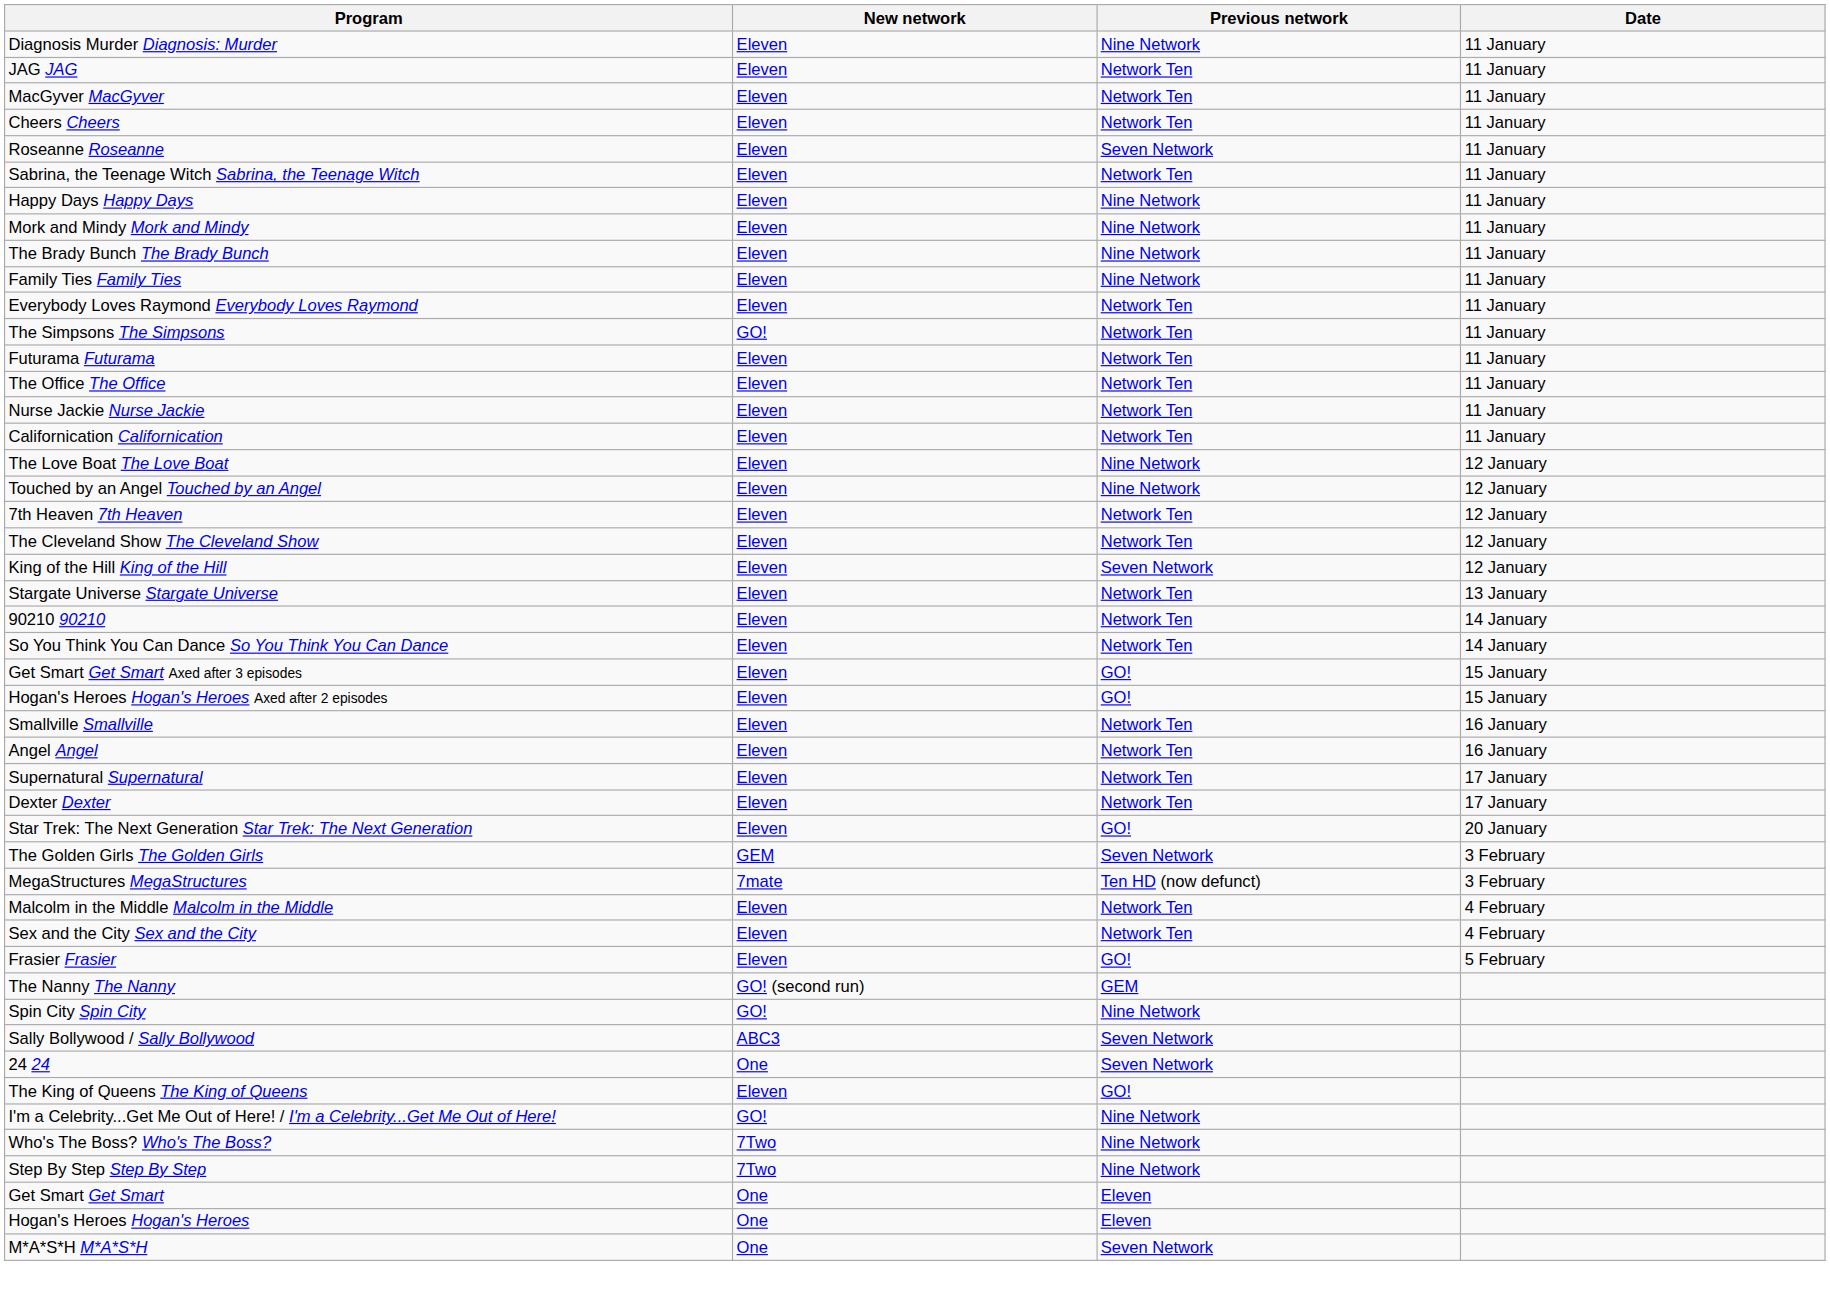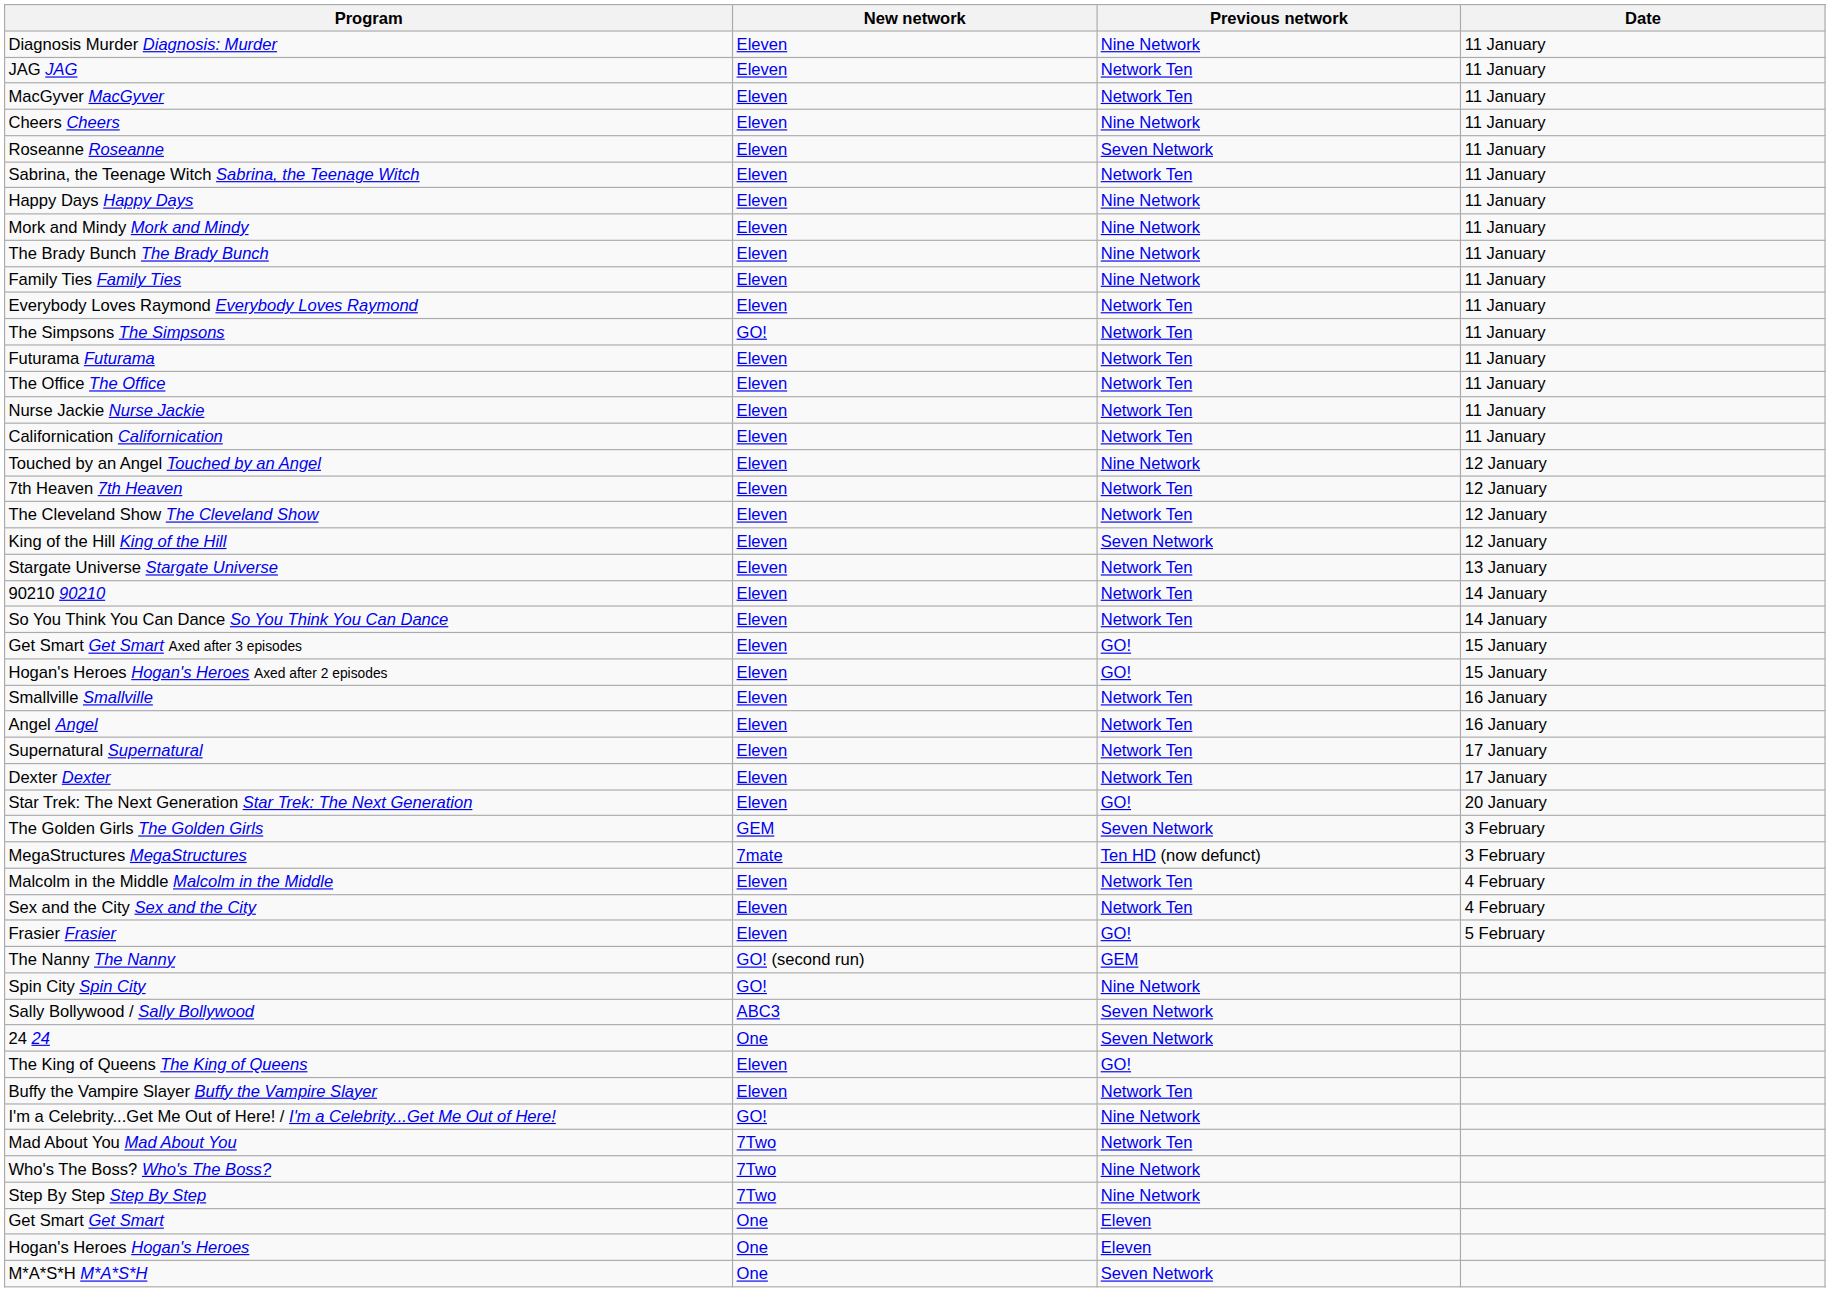 <table class="wikitable sortable" width="100%" style="font-size:90%;">
 <tr bgcolor="#efefef">
 <th width=40%>Program</th>
 <th width=20%>New network</th>
 <th width=20%>Previous network</th>
 <th width=20%>Date</th>
 </tr>
 <tr>
 <td><span>Diagnosis Murder</span>  <em><a href='#'>Diagnosis: Murder</a></em></td>
 <td><a href='#'>Eleven</a></td>
 <td><a href='#'>Nine Network</a></td>
 <td>11 January</td>
 </tr>
 <tr>
 <td><span>JAG</span>  <em><a href='#'>JAG</a></em></td>
 <td><a href='#'>Eleven</a></td>
 <td><a href='#'>Network Ten</a></td>
 <td>11 January</td>
 </tr>
 <tr>
 <td><span>MacGyver</span>  <em><a href='#'>MacGyver</a></em></td>
 <td><a href='#'>Eleven</a></td>
 <td><a href='#'>Network Ten</a></td>
 <td>11 January</td>
 </tr>
 <tr>
 <td><span>Cheers</span>  <em><a href='#'>Cheers</a></em></td>
 <td><a href='#'>Eleven</a></td>
-<td><a href='#'>Network Ten</a></td>
+<td><a href='#'>Nine Network</a></td>
 <td>11 January</td>
 </tr>
 <tr>
 <td><span>Roseanne</span>  <em><a href='#'>Roseanne</a></em></td>
 <td><a href='#'>Eleven</a></td>
 <td><a href='#'>Seven Network</a></td>
 <td>11 January</td>
 </tr>
 <tr>
 <td><span>Sabrina, the Teenage Witch</span>  <em><a href='#'>Sabrina, the Teenage Witch</a></em></td>
 <td><a href='#'>Eleven</a></td>
 <td><a href='#'>Network Ten</a></td>
 <td>11 January</td>
 </tr>
 <tr>
 <td><span>Happy Days</span>  <em><a href='#'>Happy Days</a></em></td>
 <td><a href='#'>Eleven</a></td>
 <td><a href='#'>Nine Network</a></td>
 <td>11 January</td>
 </tr>
 <tr>
 <td><span>Mork and Mindy</span>  <em><a href='#'>Mork and Mindy</a></em></td>
 <td><a href='#'>Eleven</a></td>
 <td><a href='#'>Nine Network</a></td>
 <td>11 January</td>
 </tr>
 <tr>
 <td><span>The Brady Bunch</span>  <em><a href='#'>The Brady Bunch</a></em></td>
 <td><a href='#'>Eleven</a></td>
 <td><a href='#'>Nine Network</a></td>
 <td>11 January</td>
 </tr>
 <tr>
 <td><span>Family Ties</span>  <em><a href='#'>Family Ties</a></em></td>
 <td><a href='#'>Eleven</a></td>
 <td><a href='#'>Nine Network</a></td>
 <td>11 January</td>
 </tr>
 <tr>
 <td><span>Everybody Loves Raymond</span>  <em><a href='#'>Everybody Loves Raymond</a></em></td>
 <td><a href='#'>Eleven</a></td>
 <td><a href='#'>Network Ten</a></td>
 <td>11 January</td>
 </tr>
 <tr>
 <td><span>The Simpsons</span>  <em><a href='#'>The Simpsons</a></em></td>
 <td><a href='#'>GO!</a></td>
 <td><a href='#'>Network Ten</a></td>
 <td>11 January</td>
 </tr>
 <tr>
 <td><span>Futurama</span>  <em><a href='#'>Futurama</a></em></td>
 <td><a href='#'>Eleven</a></td>
 <td><a href='#'>Network Ten</a></td>
 <td>11 January</td>
 </tr>
 <tr>
 <td><span>The Office</span>  <em><a href='#'>The Office</a></em></td>
 <td><a href='#'>Eleven</a></td>
 <td><a href='#'>Network Ten</a></td>
 <td>11 January</td>
 </tr>
 <tr>
 <td><span>Nurse Jackie</span>  <em><a href='#'>Nurse Jackie</a></em></td>
 <td><a href='#'>Eleven</a></td>
 <td><a href='#'>Network Ten</a></td>
 <td>11 January</td>
 </tr>
 <tr>
 <td><span>Californication</span>  <em><a href='#'>Californication</a></em></td>
 <td><a href='#'>Eleven</a></td>
 <td><a href='#'>Network Ten</a></td>
 <td>11 January</td>
-</tr>
-<tr>
-<td><span>The Love Boat</span>  <em><a href='#'>The Love Boat</a></em></td>
-<td><a href='#'>Eleven</a></td>
-<td><a href='#'>Nine Network</a></td>
-<td>12 January</td>
 </tr>
 <tr>
 <td><span>Touched by an Angel</span>  <em><a href='#'>Touched by an Angel</a></em></td>
 <td><a href='#'>Eleven</a></td>
 <td><a href='#'>Nine Network</a></td>
 <td>12 January</td>
 </tr>
 <tr>
 <td><span>7th Heaven</span>  <em><a href='#'>7th Heaven</a></em></td>
 <td><a href='#'>Eleven</a></td>
 <td><a href='#'>Network Ten</a></td>
 <td>12 January</td>
 </tr>
 <tr>
 <td><span>The Cleveland Show</span>  <em><a href='#'>The Cleveland Show</a></em></td>
 <td><a href='#'>Eleven</a></td>
 <td><a href='#'>Network Ten</a></td>
 <td>12 January</td>
 </tr>
 <tr>
 <td><span>King of the Hill</span>  <em><a href='#'>King of the Hill</a></em></td>
 <td><a href='#'>Eleven</a></td>
 <td><a href='#'>Seven Network</a></td>
 <td>12 January</td>
 </tr>
 <tr>
 <td><span>Stargate Universe</span>  <em><a href='#'>Stargate Universe</a></em></td>
 <td><a href='#'>Eleven</a></td>
 <td><a href='#'>Network Ten</a></td>
 <td>13 January</td>
 </tr>
 <tr>
 <td><span>90210</span>  <em><a href='#'>90210</a></em></td>
 <td><a href='#'>Eleven</a></td>
 <td><a href='#'>Network Ten</a></td>
 <td>14 January</td>
 </tr>
 <tr>
 <td><span>So You Think You Can Dance</span>  <em><a href='#'>So You Think You Can Dance</a></em></td>
 <td><a href='#'>Eleven</a></td>
 <td><a href='#'>Network Ten</a></td>
 <td>14 January</td>
 </tr>
 <tr>
 <td><span>Get Smart</span>  <em><a href='#'>Get Smart</a></em> <span><small>Axed after 3 episodes</small></span></td>
 <td><a href='#'>Eleven</a></td>
 <td><a href='#'>GO!</a></td>
 <td>15 January</td>
 </tr>
 <tr>
 <td><span>Hogan's Heroes</span>  <em><a href='#'>Hogan's Heroes</a></em> <span><small>Axed after 2 episodes</small></span></td>
 <td><a href='#'>Eleven</a></td>
 <td><a href='#'>GO!</a></td>
 <td>15 January</td>
 </tr>
 <tr>
 <td><span>Smallville</span>  <em><a href='#'>Smallville</a></em></td>
 <td><a href='#'>Eleven</a></td>
 <td><a href='#'>Network Ten</a></td>
 <td>16 January</td>
 </tr>
 <tr>
 <td><span>Angel</span>  <em><a href='#'>Angel</a></em></td>
 <td><a href='#'>Eleven</a></td>
 <td><a href='#'>Network Ten</a></td>
 <td>16 January</td>
 </tr>
 <tr>
 <td><span>Supernatural</span>  <em><a href='#'>Supernatural</a></em></td>
 <td><a href='#'>Eleven</a></td>
 <td><a href='#'>Network Ten</a></td>
 <td>17 January</td>
 </tr>
 <tr>
 <td><span>Dexter</span>  <em><a href='#'>Dexter</a></em></td>
 <td><a href='#'>Eleven</a></td>
 <td><a href='#'>Network Ten</a></td>
 <td>17 January</td>
 </tr>
 <tr>
 <td><span>Star Trek: The Next Generation</span>  <em><a href='#'>Star Trek: The Next Generation</a></em></td>
 <td><a href='#'>Eleven</a></td>
 <td><a href='#'>GO!</a></td>
 <td>20 January</td>
 </tr>
 <tr>
 <td><span>The Golden Girls</span>  <em><a href='#'>The Golden Girls</a></em></td>
 <td><a href='#'>GEM</a></td>
 <td><a href='#'>Seven Network</a></td>
 <td>3 February</td>
 </tr>
 <tr>
 <td><span>MegaStructures</span>  <em><a href='#'>MegaStructures</a></em></td>
 <td><a href='#'>7mate</a></td>
 <td><a href='#'>Ten HD</a> (now defunct)</td>
 <td>3 February</td>
 </tr>
 <tr>
 <td><span>Malcolm in the Middle</span>  <em><a href='#'>Malcolm in the Middle</a></em></td>
 <td><a href='#'>Eleven</a></td>
 <td><a href='#'>Network Ten</a></td>
 <td>4 February</td>
 </tr>
 <tr>
 <td><span>Sex and the City</span>  <em><a href='#'>Sex and the City</a></em></td>
 <td><a href='#'>Eleven</a></td>
 <td><a href='#'>Network Ten</a></td>
 <td>4 February</td>
 </tr>
 <tr>
 <td><span>Frasier</span>  <em><a href='#'>Frasier</a></em></td>
 <td><a href='#'>Eleven</a></td>
 <td><a href='#'>GO!</a></td>
 <td>5 February</td>
 </tr>
 <tr>
 <td><span>The Nanny</span>  <em><a href='#'>The Nanny</a></em></td>
 <td><a href='#'>GO!</a> (second run)</td>
 <td><a href='#'>GEM</a></td>
 <td></td>
 </tr>
 <tr>
 <td><span>Spin City</span>  <em><a href='#'>Spin City</a></em></td>
 <td><a href='#'>GO!</a></td>
 <td><a href='#'>Nine Network</a></td>
 <td></td>
 </tr>
 <tr>
 <td><span>Sally Bollywood</span> / <em><a href='#'>Sally Bollywood</a></em></td>
 <td><a href='#'>ABC3</a></td>
 <td><a href='#'>Seven Network</a></td>
 <td></td>
 </tr>
 <tr>
 <td><span>24</span>  <em><a href='#'>24</a></em></td>
 <td><a href='#'>One</a></td>
 <td><a href='#'>Seven Network</a></td>
 <td></td>
 </tr>
 <tr>
 <td><span>The King of Queens</span>  <em><a href='#'>The King of Queens</a></em></td>
 <td><a href='#'>Eleven</a></td>
 <td><a href='#'>GO!</a></td>
 <td></td>
 </tr>
 <tr>
+<td><span>Buffy the Vampire Slayer</span>  <em><a href='#'>Buffy the Vampire Slayer</a></em></td>
+<td><a href='#'>Eleven</a></td>
+<td><a href='#'>Network Ten</a></td>
+<td></td>
+</tr>
+<tr>
 <td><span>I'm a Celebrity...Get Me Out of Here!</span>  /  <em><a href='#'>I'm a Celebrity...Get Me Out of Here!</a></em></td>
 <td><a href='#'>GO!</a></td>
 <td><a href='#'>Nine Network</a></td>
+<td></td>
+</tr>
+<tr>
+<td><span>Mad About You</span>  <em><a href='#'>Mad About You</a></em></td>
+<td><a href='#'>7Two</a></td>
+<td><a href='#'>Network Ten</a></td>
 <td></td>
 </tr>
 <tr>
 <td><span>Who's The Boss?</span>  <em><a href='#'>Who's The Boss?</a></em></td>
 <td><a href='#'>7Two</a></td>
 <td><a href='#'>Nine Network</a></td>
 <td></td>
 </tr>
 <tr>
 <td><span>Step By Step</span>  <em><a href='#'>Step By Step</a></em></td>
 <td><a href='#'>7Two</a></td>
 <td><a href='#'>Nine Network</a></td>
 <td></td>
 </tr>
 <tr>
 <td><span>Get Smart</span>  <em><a href='#'>Get Smart</a></em></td>
 <td><a href='#'>One</a></td>
 <td><a href='#'>Eleven</a></td>
 <td></td>
 </tr>
 <tr>
 <td><span>Hogan's Heroes</span>  <em><a href='#'>Hogan's Heroes</a></em></td>
 <td><a href='#'>One</a></td>
 <td><a href='#'>Eleven</a></td>
 <td></td>
 </tr>
 <tr>
 <td><span>M*A*S*H</span>   <em><a href='#'>M*A*S*H</a></em></td>
 <td><a href='#'>One</a></td>
 <td><a href='#'>Seven Network</a></td>
 <td></td>
 </tr>
 </table>
